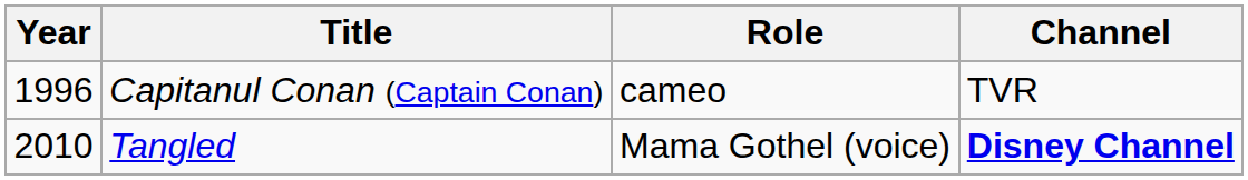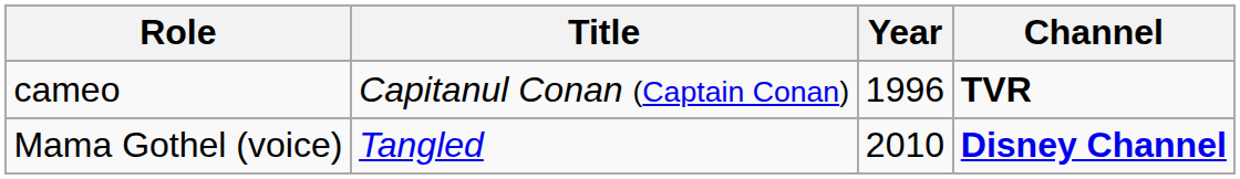 <table class="wikitable">
 <tr>
+<th>Role</th>
+<th>Title</th>
 <th>Year</th>
-<th>Title</th>
-<th>Role</th>
 <th>Channel</th>
 </tr>
 <tr>
+<td>cameo</td>
+<td><em>Capitanul Conan</em> <small>(<a href='#'>Captain Conan</a>)</small></td>
 <td>1996</td>
-<td><em>Capitanul Conan</em> <small>(<a href='#'>Captain Conan</a>)</small></td>
-<td>cameo</td>
-<td>TVR</td>
+<td><strong>TVR</strong></td>
 </tr>
 <tr>
+<td>Mama Gothel (voice)</td>
+<td><em><a href='#'>Tangled</a></em></td>
 <td>2010</td>
-<td><em><a href='#'>Tangled</a></em></td>
-<td>Mama Gothel (voice)</td>
 <td><strong><a href='#'>Disney Channel</a></strong></td>
 </tr>
 </table>
